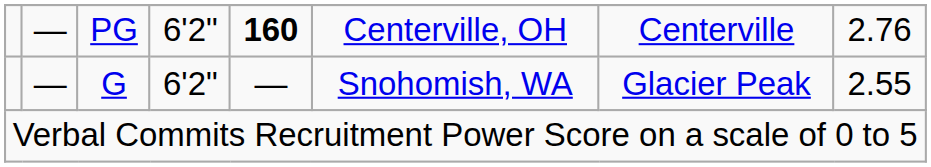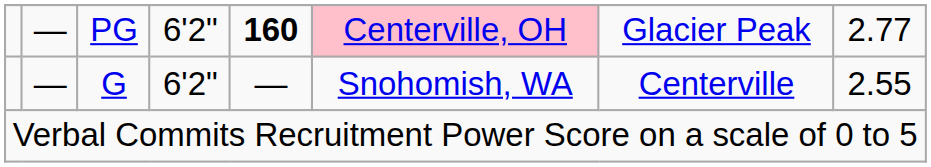 <table class="wikitable sortable mw-collapsible mw-collapsed" style="text-align: center">
 <tr align=center>
 </tr>
 <tr>
 <td></td>
 <td>—</td>
 <td><a href='#'>PG</a></td>
 <td>6'2"</td>
 <td><strong>160</strong></td>
-<td><a href='#'>Centerville, OH</a></td>
-<td><a href='#'>Centerville</a></td>
-<td>2.76<br></td>
+<td style="background: pink;"><a href='#'>Centerville, OH</a></td>
+<td><a href='#'>Glacier Peak</a></td>
+<td>2.77<br></td>
 </tr>
 <tr>
 <td></td>
 <td>—</td>
 <td><a href='#'>G</a></td>
 <td>6'2"</td>
 <td>—</td>
 <td><a href='#'>Snohomish, WA</a></td>
-<td><a href='#'>Glacier Peak</a></td>
+<td><a href='#'>Centerville</a></td>
 <td>2.55<br></td>
 </tr>
 <tr class="sortbottom">
 <td colspan="8" style="text-align:left"><span> Verbal Commits Recruitment Power Score on a scale of 0 to 5</span></td>
 </tr>
 </table>
